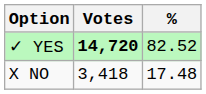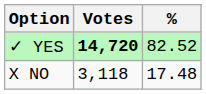 <table class="wikitable">
 <tr>
 <th>Option</th>
 <th>Votes</th>
 <th>%</th>
 </tr>
 <tr>
 <td style=background:#bbf8be>✓ YES</td>
 <td style=background:#bbf8be><strong>14,720</strong></td>
 <td style=background:#bbf8be>82.52</td>
 </tr>
 <tr>
 <td>X NO</td>
-<td>3,418</td>
+<td>3,118</td>
 <td>17.48</td>
 </tr>
 </table>
